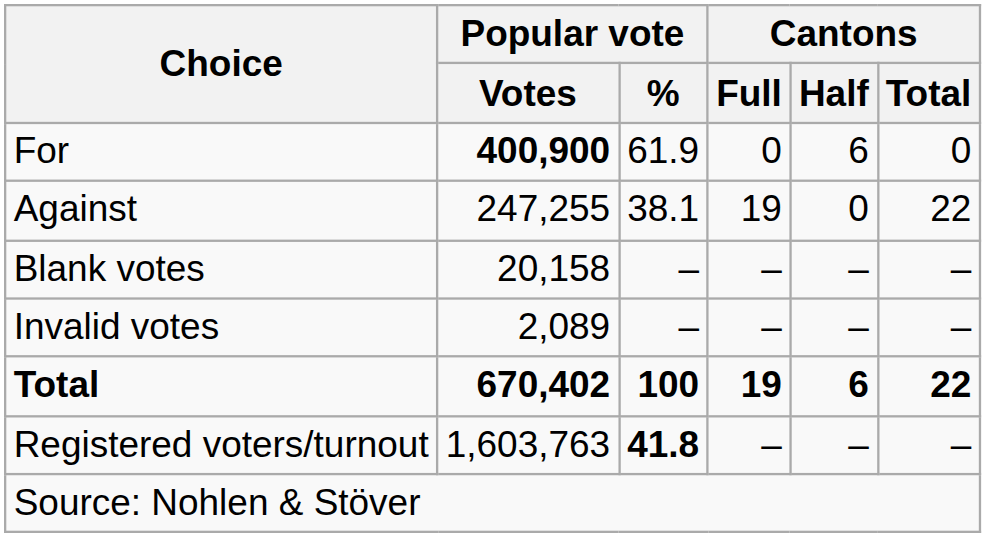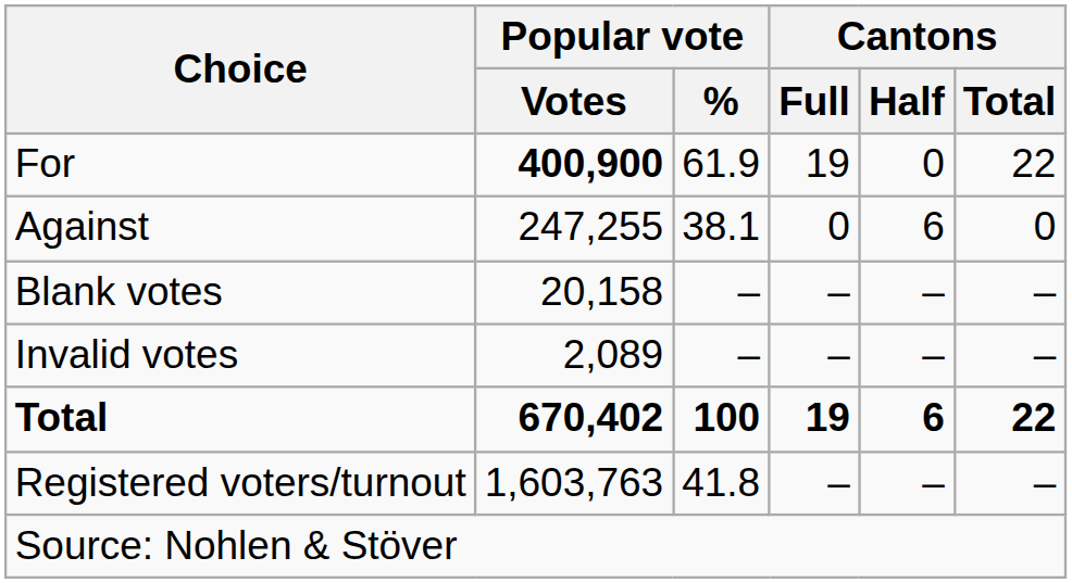 <table class=wikitable style=text-align:right>
 <tr>
 <th rowspan=2>Choice</th>
 <th colspan=2>Popular vote</th>
 <th colspan=3>Cantons</th>
 </tr>
 <tr>
 <th>Votes</th>
 <th>%</th>
 <th>Full</th>
 <th>Half</th>
 <th>Total</th>
 </tr>
 <tr>
 <td align=left>For</td>
 <td><strong>400,900</strong></td>
 <td>61.9</td>
+<td>19</td>
 <td>0</td>
-<td>6</td>
-<td>0</td>
+<td>22</td>
 </tr>
 <tr>
 <td align=left>Against</td>
 <td>247,255</td>
 <td>38.1</td>
-<td>19</td>
 <td>0</td>
-<td>22</td>
+<td>6</td>
+<td>0</td>
 </tr>
 <tr>
 <td align=left>Blank votes</td>
 <td>20,158</td>
 <td>–</td>
 <td>–</td>
 <td>–</td>
 <td>–</td>
 </tr>
 <tr>
 <td align=left>Invalid votes</td>
 <td>2,089</td>
 <td>–</td>
 <td>–</td>
 <td>–</td>
 <td>–</td>
 </tr>
 <tr>
 <td align=left><strong>Total</strong></td>
 <td><strong>670,402</strong></td>
 <td><strong>100</strong></td>
 <td><strong>19</strong></td>
 <td><strong>6</strong></td>
 <td><strong>22</strong></td>
 </tr>
 <tr>
 <td align=left>Registered voters/turnout</td>
 <td>1,603,763</td>
-<td><strong>41.8</strong></td>
+<td>41.8</td>
 <td>–</td>
 <td>–</td>
 <td>–</td>
 </tr>
 <tr>
 <td align=left colspan=6>Source: Nohlen & Stöver</td>
 </tr>
 </table>
